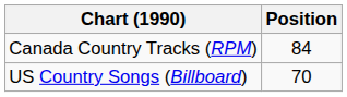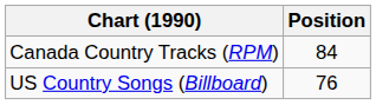 <table class="wikitable sortable">
 <tr>
 <th scope="col">Chart (1990)</th>
 <th scope="col">Position</th>
 </tr>
 <tr>
 <td>Canada Country Tracks (<em><a href='#'>RPM</a></em>)</td>
 <td align="center">84</td>
 </tr>
 <tr>
 <td>US <a href='#'>Country Songs</a> (<em><a href='#'>Billboard</a></em>)</td>
-<td align="center">70</td>
+<td align="center">76</td>
 </tr>
 </table>
